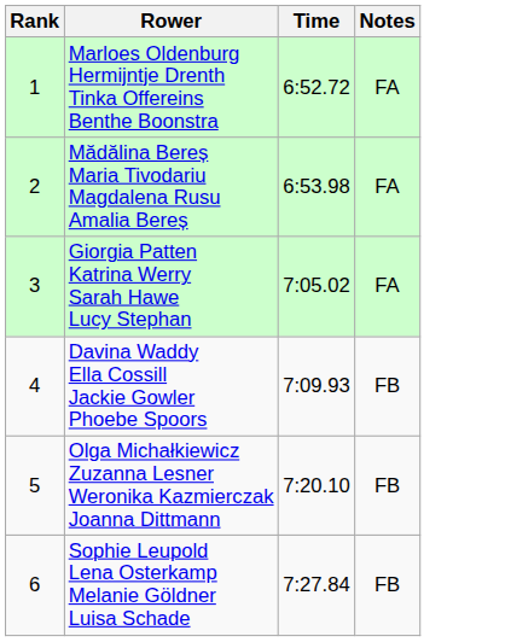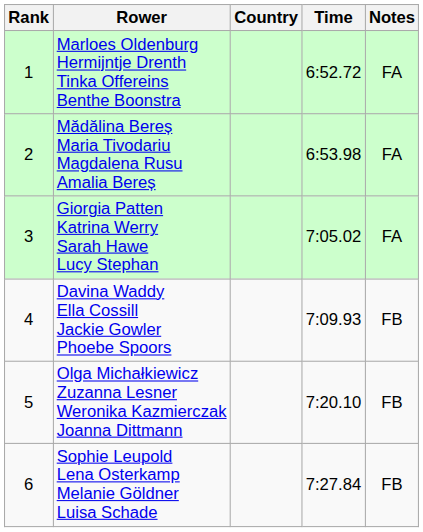 <table class="wikitable" style="text-align:center">
 <tr>
 <th>Rank</th>
 <th>Rower</th>
+<th>Country</th>
 <th>Time</th>
 <th>Notes</th>
 </tr>
 <tr bgcolor=ccffcc>
 <td>1</td>
 <td align="left"><a href='#'>Marloes Oldenburg</a><br><a href='#'>Hermijntje Drenth</a><br><a href='#'>Tinka Offereins</a><br><a href='#'>Benthe Boonstra</a></td>
+<td align="left"></td>
 <td>6:52.72</td>
 <td>FA</td>
 </tr>
 <tr bgcolor=ccffcc>
 <td>2</td>
 <td align="left"><a href='#'>Mădălina Bereș</a><br><a href='#'>Maria Tivodariu</a><br><a href='#'>Magdalena Rusu</a><br><a href='#'>Amalia Bereș</a></td>
+<td align="left"></td>
 <td>6:53.98</td>
 <td>FA</td>
 </tr>
 <tr bgcolor=ccffcc>
 <td>3</td>
 <td align="left"><a href='#'>Giorgia Patten</a><br><a href='#'>Katrina Werry</a><br><a href='#'>Sarah Hawe</a><br><a href='#'>Lucy Stephan</a></td>
+<td align="left"></td>
 <td>7:05.02</td>
 <td>FA</td>
 </tr>
 <tr>
 <td>4</td>
 <td align="left"><a href='#'>Davina Waddy</a><br><a href='#'>Ella Cossill</a><br><a href='#'>Jackie Gowler</a><br><a href='#'>Phoebe Spoors</a></td>
+<td align="left"></td>
 <td>7:09.93</td>
 <td>FB</td>
 </tr>
 <tr>
 <td>5</td>
 <td align="left"><a href='#'>Olga Michałkiewicz</a><br><a href='#'>Zuzanna Lesner</a><br><a href='#'>Weronika Kazmierczak</a><br><a href='#'>Joanna Dittmann</a></td>
+<td align="left"></td>
 <td>7:20.10</td>
 <td>FB</td>
 </tr>
 <tr>
 <td>6</td>
 <td align="left"><a href='#'>Sophie Leupold</a><br><a href='#'>Lena Osterkamp</a><br><a href='#'>Melanie Göldner</a><br><a href='#'>Luisa Schade</a></td>
+<td align="left"></td>
 <td>7:27.84</td>
 <td>FB</td>
 </tr>
 </table>
